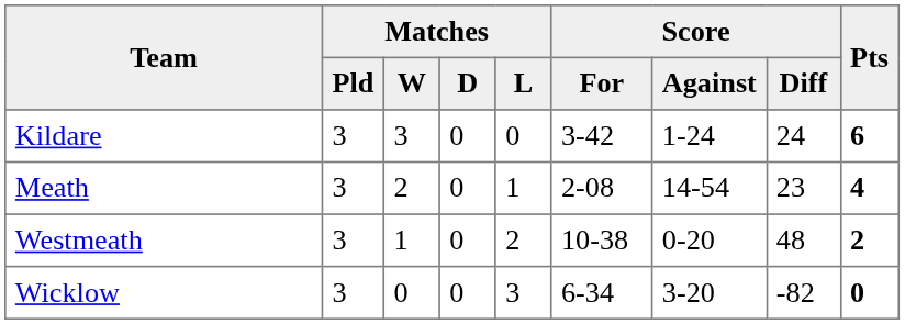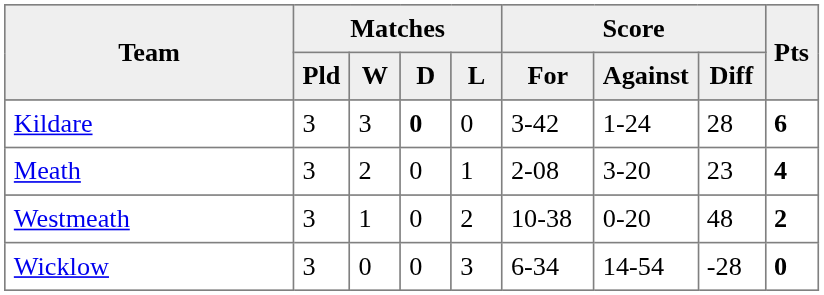 <table style=border-collapse:collapse border=1 cellspacing=0 cellpadding=5>
 <tr align=center bgcolor=#efefef>
 <th rowspan=2 width=165>Team</th>
 <th colspan=4>Matches</th>
 <th colspan=3>Score</th>
 <th rowspan=2width=20>Pts</th>
 </tr>
 <tr align=center bgcolor=#efefef>
 <th width=20>Pld</th>
 <th width=20>W</th>
 <th width=20>D</th>
 <th width=20>L</th>
 <th width=45>For</th>
 <th width=45>Against</th>
 <th width=30>Diff</th>
 </tr>
 <tr>
 <td style="text-align:left;"><a href='#'>Kildare</a></td>
 <td>3</td>
 <td>3</td>
-<td>0</td>
+<td><strong>0</strong></td>
 <td>0</td>
 <td>3-42</td>
 <td>1-24</td>
-<td>24</td>
+<td>28</td>
 <td><strong>6</strong></td>
 </tr>
 <tr>
 <td style="text-align:left;"><a href='#'>Meath</a></td>
 <td>3</td>
 <td>2</td>
 <td>0</td>
 <td>1</td>
 <td>2-08</td>
-<td>14-54</td>
+<td>3-20</td>
 <td>23</td>
 <td><strong>4</strong></td>
 </tr>
 <tr>
 <td style="text-align:left;"><a href='#'>Westmeath</a></td>
 <td>3</td>
 <td>1</td>
 <td>0</td>
 <td>2</td>
 <td>10-38</td>
 <td>0-20</td>
 <td>48</td>
 <td><strong>2</strong></td>
 </tr>
 <tr>
 <td style="text-align:left;"><a href='#'>Wicklow</a></td>
 <td>3</td>
 <td>0</td>
 <td>0</td>
 <td>3</td>
 <td>6-34</td>
-<td>3-20</td>
-<td>-82</td>
+<td>14-54</td>
+<td>-28</td>
 <td><strong>0</strong></td>
 </tr>
 </table>
